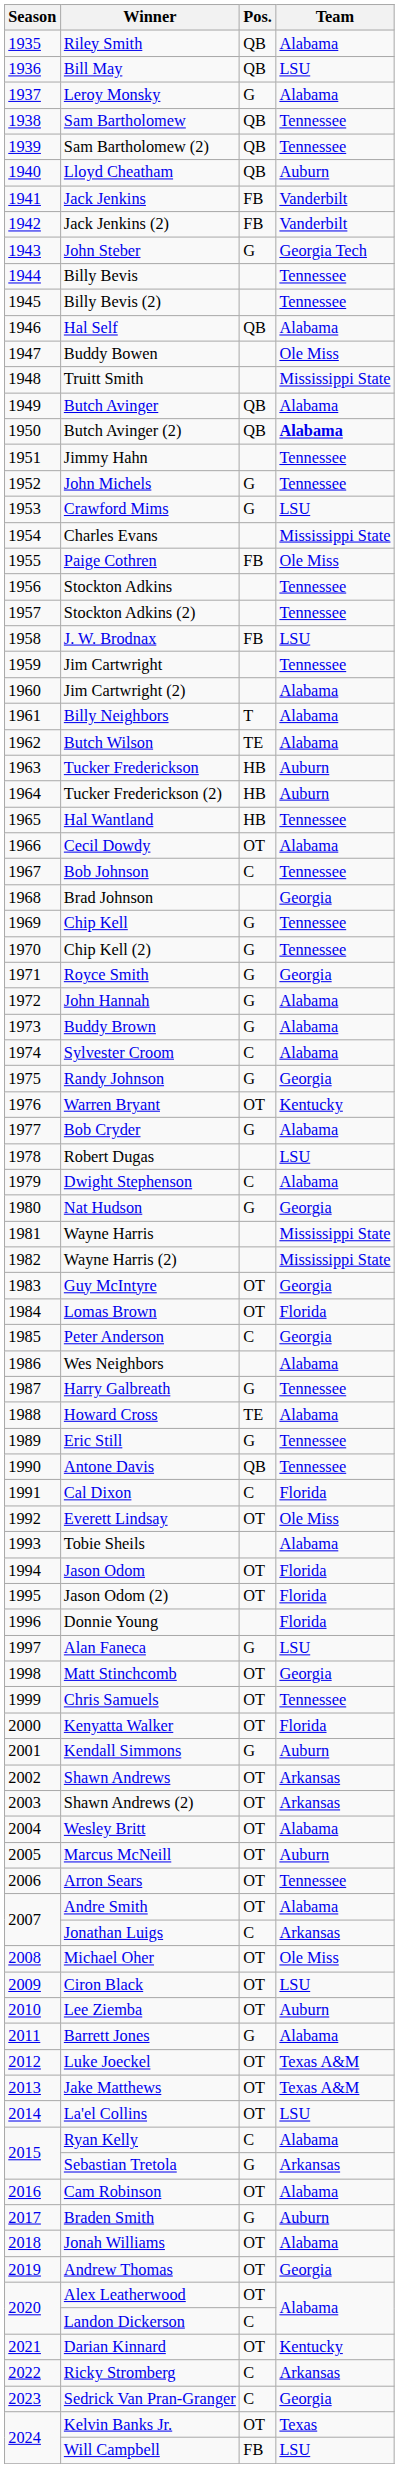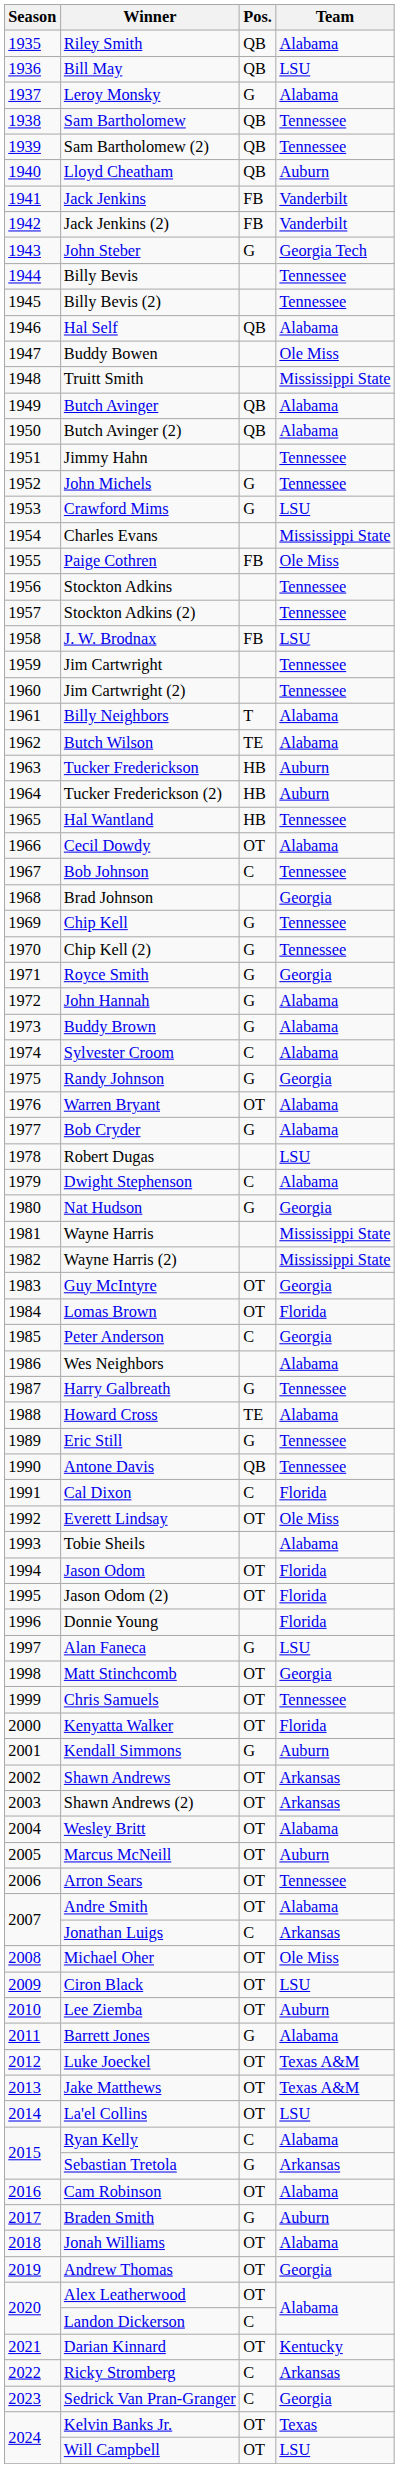 <table class="wikitable sortable">
 <tr>
 <th>Season</th>
 <th>Winner</th>
 <th>Pos.</th>
 <th>Team</th>
 </tr>
 <tr>
 <td><a href='#'>1935</a></td>
 <td><a href='#'>Riley Smith</a></td>
 <td>QB</td>
 <td><a href='#'>Alabama</a></td>
 </tr>
 <tr>
 <td><a href='#'>1936</a></td>
 <td><a href='#'>Bill May</a></td>
 <td>QB</td>
 <td><a href='#'>LSU</a></td>
 </tr>
 <tr>
 <td><a href='#'>1937</a></td>
 <td><a href='#'>Leroy Monsky</a></td>
 <td>G</td>
 <td><a href='#'>Alabama</a></td>
 </tr>
 <tr>
 <td><a href='#'>1938</a></td>
 <td><a href='#'>Sam Bartholomew</a></td>
 <td>QB</td>
 <td><a href='#'>Tennessee</a></td>
 </tr>
 <tr>
 <td><a href='#'>1939</a></td>
 <td>Sam Bartholomew (2)</td>
 <td>QB</td>
 <td><a href='#'>Tennessee</a></td>
 </tr>
 <tr>
 <td><a href='#'>1940</a></td>
 <td><a href='#'>Lloyd Cheatham</a></td>
 <td>QB</td>
 <td><a href='#'>Auburn</a></td>
 </tr>
 <tr>
 <td><a href='#'>1941</a></td>
 <td><a href='#'>Jack Jenkins</a></td>
 <td>FB</td>
 <td><a href='#'>Vanderbilt</a></td>
 </tr>
 <tr>
 <td><a href='#'>1942</a></td>
 <td>Jack Jenkins (2)</td>
 <td>FB</td>
 <td><a href='#'>Vanderbilt</a></td>
 </tr>
 <tr>
 <td><a href='#'>1943</a></td>
 <td><a href='#'>John Steber</a></td>
 <td>G</td>
 <td><a href='#'>Georgia Tech</a></td>
 </tr>
 <tr>
 <td><a href='#'>1944</a></td>
 <td>Billy Bevis</td>
 <td></td>
 <td><a href='#'>Tennessee</a></td>
 </tr>
 <tr>
 <td>1945</td>
 <td>Billy Bevis (2)</td>
 <td></td>
 <td><a href='#'>Tennessee</a></td>
 </tr>
 <tr>
 <td>1946</td>
 <td><a href='#'>Hal Self</a></td>
 <td>QB</td>
 <td><a href='#'>Alabama</a></td>
 </tr>
 <tr>
 <td>1947</td>
 <td>Buddy Bowen</td>
 <td></td>
 <td><a href='#'>Ole Miss</a></td>
 </tr>
 <tr>
 <td>1948</td>
 <td>Truitt Smith</td>
 <td></td>
 <td><a href='#'>Mississippi State</a></td>
 </tr>
 <tr>
 <td>1949</td>
 <td><a href='#'>Butch Avinger</a></td>
 <td>QB</td>
 <td><a href='#'>Alabama</a></td>
 </tr>
 <tr>
 <td>1950</td>
 <td>Butch Avinger (2)</td>
 <td>QB</td>
-<td><strong><a href='#'>Alabama</a></strong></td>
+<td><a href='#'>Alabama</a></td>
 </tr>
 <tr>
 <td>1951</td>
 <td>Jimmy Hahn</td>
 <td></td>
 <td><a href='#'>Tennessee</a></td>
 </tr>
 <tr>
 <td>1952</td>
 <td><a href='#'>John Michels</a></td>
 <td>G</td>
 <td><a href='#'>Tennessee</a></td>
 </tr>
 <tr>
 <td>1953</td>
 <td><a href='#'>Crawford Mims</a></td>
 <td>G</td>
 <td><a href='#'>LSU</a></td>
 </tr>
 <tr>
 <td>1954</td>
 <td>Charles Evans</td>
 <td></td>
 <td><a href='#'>Mississippi State</a></td>
 </tr>
 <tr>
 <td>1955</td>
 <td><a href='#'>Paige Cothren</a></td>
 <td>FB</td>
 <td><a href='#'>Ole Miss</a></td>
 </tr>
 <tr>
 <td>1956</td>
 <td>Stockton Adkins</td>
 <td></td>
 <td><a href='#'>Tennessee</a></td>
 </tr>
 <tr>
 <td>1957</td>
 <td>Stockton Adkins (2)</td>
 <td></td>
 <td><a href='#'>Tennessee</a></td>
 </tr>
 <tr>
 <td>1958</td>
 <td><a href='#'>J. W. Brodnax</a></td>
 <td>FB</td>
 <td><a href='#'>LSU</a></td>
 </tr>
 <tr>
 <td>1959</td>
 <td>Jim Cartwright</td>
 <td></td>
 <td><a href='#'>Tennessee</a></td>
 </tr>
 <tr>
 <td>1960</td>
 <td>Jim Cartwright (2)</td>
 <td></td>
-<td><a href='#'>Alabama</a></td>
+<td><a href='#'>Tennessee</a></td>
 </tr>
 <tr>
 <td>1961</td>
 <td><a href='#'>Billy Neighbors</a></td>
 <td>T</td>
 <td><a href='#'>Alabama</a></td>
 </tr>
 <tr>
 <td>1962</td>
 <td><a href='#'>Butch Wilson</a></td>
 <td>TE</td>
 <td><a href='#'>Alabama</a></td>
 </tr>
 <tr>
 <td>1963</td>
 <td><a href='#'>Tucker Frederickson</a></td>
 <td>HB</td>
 <td><a href='#'>Auburn</a></td>
 </tr>
 <tr>
 <td>1964</td>
 <td>Tucker Frederickson (2)</td>
 <td>HB</td>
 <td><a href='#'>Auburn</a></td>
 </tr>
 <tr>
 <td>1965</td>
 <td><a href='#'>Hal Wantland</a></td>
 <td>HB</td>
 <td><a href='#'>Tennessee</a></td>
 </tr>
 <tr>
 <td>1966</td>
 <td><a href='#'>Cecil Dowdy</a></td>
 <td>OT</td>
 <td><a href='#'>Alabama</a></td>
 </tr>
 <tr>
 <td>1967</td>
 <td><a href='#'>Bob Johnson</a></td>
 <td>C</td>
 <td><a href='#'>Tennessee</a></td>
 </tr>
 <tr>
 <td>1968</td>
 <td>Brad Johnson</td>
 <td></td>
 <td><a href='#'>Georgia</a></td>
 </tr>
 <tr>
 <td>1969</td>
 <td><a href='#'>Chip Kell</a></td>
 <td>G</td>
 <td><a href='#'>Tennessee</a></td>
 </tr>
 <tr>
 <td>1970</td>
 <td>Chip Kell (2)</td>
 <td>G</td>
 <td><a href='#'>Tennessee</a></td>
 </tr>
 <tr>
 <td>1971</td>
 <td><a href='#'>Royce Smith</a></td>
 <td>G</td>
 <td><a href='#'>Georgia</a></td>
 </tr>
 <tr>
 <td>1972</td>
 <td><a href='#'>John Hannah</a></td>
 <td>G</td>
 <td><a href='#'>Alabama</a></td>
 </tr>
 <tr>
 <td>1973</td>
 <td><a href='#'>Buddy Brown</a></td>
 <td>G</td>
 <td><a href='#'>Alabama</a></td>
 </tr>
 <tr>
 <td>1974</td>
 <td><a href='#'>Sylvester Croom</a></td>
 <td>C</td>
 <td><a href='#'>Alabama</a></td>
 </tr>
 <tr>
 <td>1975</td>
 <td><a href='#'>Randy Johnson</a></td>
 <td>G</td>
 <td><a href='#'>Georgia</a></td>
 </tr>
 <tr>
 <td>1976</td>
 <td><a href='#'>Warren Bryant</a></td>
 <td>OT</td>
-<td><a href='#'>Kentucky</a></td>
+<td><a href='#'>Alabama</a></td>
 </tr>
 <tr>
 <td>1977</td>
 <td><a href='#'>Bob Cryder</a></td>
 <td>G</td>
 <td><a href='#'>Alabama</a></td>
 </tr>
 <tr>
 <td>1978</td>
 <td>Robert Dugas</td>
 <td></td>
 <td><a href='#'>LSU</a></td>
 </tr>
 <tr>
 <td>1979</td>
 <td><a href='#'>Dwight Stephenson</a></td>
 <td>C</td>
 <td><a href='#'>Alabama</a></td>
 </tr>
 <tr>
 <td>1980</td>
 <td><a href='#'>Nat Hudson</a></td>
 <td>G</td>
 <td><a href='#'>Georgia</a></td>
 </tr>
 <tr>
 <td>1981</td>
 <td>Wayne Harris</td>
 <td></td>
 <td><a href='#'>Mississippi State</a></td>
 </tr>
 <tr>
 <td>1982</td>
 <td>Wayne Harris (2)</td>
 <td></td>
 <td><a href='#'>Mississippi State</a></td>
 </tr>
 <tr>
 <td>1983</td>
 <td><a href='#'>Guy McIntyre</a></td>
 <td>OT</td>
 <td><a href='#'>Georgia</a></td>
 </tr>
 <tr>
 <td>1984</td>
 <td><a href='#'>Lomas Brown</a></td>
 <td>OT</td>
 <td><a href='#'>Florida</a></td>
 </tr>
 <tr>
 <td>1985</td>
 <td><a href='#'>Peter Anderson</a></td>
 <td>C</td>
 <td><a href='#'>Georgia</a></td>
 </tr>
 <tr>
 <td>1986</td>
 <td>Wes Neighbors</td>
 <td></td>
 <td><a href='#'>Alabama</a></td>
 </tr>
 <tr>
 <td>1987</td>
 <td><a href='#'>Harry Galbreath</a></td>
 <td>G</td>
 <td><a href='#'>Tennessee</a></td>
 </tr>
 <tr>
 <td>1988</td>
 <td><a href='#'>Howard Cross</a></td>
 <td>TE</td>
 <td><a href='#'>Alabama</a></td>
 </tr>
 <tr>
 <td>1989</td>
 <td><a href='#'>Eric Still</a></td>
 <td>G</td>
 <td><a href='#'>Tennessee</a></td>
 </tr>
 <tr>
 <td>1990</td>
 <td><a href='#'>Antone Davis</a></td>
 <td>QB</td>
 <td><a href='#'>Tennessee</a></td>
 </tr>
 <tr>
 <td>1991</td>
 <td><a href='#'>Cal Dixon</a></td>
 <td>C</td>
 <td><a href='#'>Florida</a></td>
 </tr>
 <tr>
 <td>1992</td>
 <td><a href='#'>Everett Lindsay</a></td>
 <td>OT</td>
 <td><a href='#'>Ole Miss</a></td>
 </tr>
 <tr>
 <td>1993</td>
 <td>Tobie Sheils</td>
 <td></td>
 <td><a href='#'>Alabama</a></td>
 </tr>
 <tr>
 <td>1994</td>
 <td><a href='#'>Jason Odom</a></td>
 <td>OT</td>
 <td><a href='#'>Florida</a></td>
 </tr>
 <tr>
 <td>1995</td>
 <td>Jason Odom (2)</td>
 <td>OT</td>
 <td><a href='#'>Florida</a></td>
 </tr>
 <tr>
 <td>1996</td>
 <td>Donnie Young</td>
 <td></td>
 <td><a href='#'>Florida</a></td>
 </tr>
 <tr>
 <td>1997</td>
 <td><a href='#'>Alan Faneca</a></td>
 <td>G</td>
 <td><a href='#'>LSU</a></td>
 </tr>
 <tr>
 <td>1998</td>
 <td><a href='#'>Matt Stinchcomb</a></td>
 <td>OT</td>
 <td><a href='#'>Georgia</a></td>
 </tr>
 <tr>
 <td>1999</td>
 <td><a href='#'>Chris Samuels</a></td>
 <td>OT</td>
 <td><a href='#'>Tennessee</a></td>
 </tr>
 <tr>
 <td>2000</td>
 <td><a href='#'>Kenyatta Walker</a></td>
 <td>OT</td>
 <td><a href='#'>Florida</a></td>
 </tr>
 <tr>
 <td>2001</td>
 <td><a href='#'>Kendall Simmons</a></td>
 <td>G</td>
 <td><a href='#'>Auburn</a></td>
 </tr>
 <tr>
 <td>2002</td>
 <td><a href='#'>Shawn Andrews</a></td>
 <td>OT</td>
 <td><a href='#'>Arkansas</a></td>
 </tr>
 <tr>
 <td>2003</td>
 <td>Shawn Andrews (2)</td>
 <td>OT</td>
 <td><a href='#'>Arkansas</a></td>
 </tr>
 <tr>
 <td>2004</td>
 <td><a href='#'>Wesley Britt</a></td>
 <td>OT</td>
 <td><a href='#'>Alabama</a></td>
 </tr>
 <tr>
 <td>2005</td>
 <td><a href='#'>Marcus McNeill</a></td>
 <td>OT</td>
 <td><a href='#'>Auburn</a></td>
 </tr>
 <tr>
 <td>2006</td>
 <td><a href='#'>Arron Sears</a></td>
 <td>OT</td>
 <td><a href='#'>Tennessee</a></td>
 </tr>
 <tr>
 <td rowspan="2">2007</td>
 <td><a href='#'>Andre Smith</a></td>
 <td>OT</td>
 <td><a href='#'>Alabama</a></td>
 </tr>
 <tr>
 <td><a href='#'>Jonathan Luigs</a></td>
 <td>C</td>
 <td><a href='#'>Arkansas</a></td>
 </tr>
 <tr>
 <td><a href='#'>2008</a></td>
 <td><a href='#'>Michael Oher</a></td>
 <td>OT</td>
 <td><a href='#'>Ole Miss</a></td>
 </tr>
 <tr>
 <td><a href='#'>2009</a></td>
 <td><a href='#'>Ciron Black</a></td>
 <td>OT</td>
 <td><a href='#'>LSU</a></td>
 </tr>
 <tr>
 <td><a href='#'>2010</a></td>
 <td><a href='#'>Lee Ziemba</a></td>
 <td>OT</td>
 <td><a href='#'>Auburn</a></td>
 </tr>
 <tr>
 <td><a href='#'>2011</a></td>
 <td><a href='#'>Barrett Jones</a></td>
 <td>G</td>
 <td><a href='#'>Alabama</a></td>
 </tr>
 <tr>
 <td><a href='#'>2012</a></td>
 <td><a href='#'>Luke Joeckel</a></td>
 <td>OT</td>
 <td><a href='#'>Texas A&M</a></td>
 </tr>
 <tr>
 <td><a href='#'>2013</a></td>
 <td><a href='#'>Jake Matthews</a></td>
 <td>OT</td>
 <td><a href='#'>Texas A&M</a></td>
 </tr>
 <tr>
 <td><a href='#'>2014</a></td>
 <td><a href='#'>La'el Collins</a></td>
 <td>OT</td>
 <td><a href='#'>LSU</a></td>
 </tr>
 <tr>
 <td rowspan="2"><a href='#'>2015</a></td>
 <td><a href='#'>Ryan Kelly</a></td>
 <td>C</td>
 <td><a href='#'>Alabama</a></td>
 </tr>
 <tr>
 <td><a href='#'>Sebastian Tretola</a></td>
 <td>G</td>
 <td><a href='#'>Arkansas</a></td>
 </tr>
 <tr>
 <td><a href='#'>2016</a></td>
 <td><a href='#'>Cam Robinson</a></td>
 <td>OT</td>
 <td><a href='#'>Alabama</a></td>
 </tr>
 <tr>
 <td><a href='#'>2017</a></td>
 <td><a href='#'>Braden Smith</a></td>
 <td>G</td>
 <td><a href='#'>Auburn</a></td>
 </tr>
 <tr>
 <td><a href='#'>2018</a></td>
 <td><a href='#'>Jonah Williams</a></td>
 <td>OT</td>
 <td><a href='#'>Alabama</a></td>
 </tr>
 <tr>
 <td><a href='#'>2019</a></td>
 <td><a href='#'>Andrew Thomas</a></td>
 <td>OT</td>
 <td><a href='#'>Georgia</a></td>
 </tr>
 <tr>
 <td rowspan="2"><a href='#'>2020</a></td>
 <td><a href='#'>Alex Leatherwood</a></td>
 <td>OT</td>
 <td rowspan="2"><a href='#'>Alabama</a></td>
 </tr>
 <tr>
 <td><a href='#'>Landon Dickerson</a></td>
 <td>C</td>
 </tr>
 <tr>
 <td><a href='#'>2021</a></td>
 <td><a href='#'>Darian Kinnard</a></td>
 <td>OT</td>
 <td><a href='#'>Kentucky</a></td>
 </tr>
 <tr>
 <td><a href='#'>2022</a></td>
 <td><a href='#'>Ricky Stromberg</a></td>
 <td>C</td>
 <td><a href='#'>Arkansas</a></td>
 </tr>
 <tr>
 <td><a href='#'>2023</a></td>
 <td><a href='#'>Sedrick Van Pran-Granger</a></td>
 <td>C</td>
 <td><a href='#'>Georgia</a></td>
 </tr>
 <tr>
 <td rowspan="2"><a href='#'>2024</a></td>
 <td><a href='#'>Kelvin Banks Jr.</a></td>
 <td>OT</td>
 <td><a href='#'>Texas</a></td>
 </tr>
 <tr>
 <td><a href='#'>Will Campbell</a></td>
-<td>FB</td>
+<td>OT</td>
 <td><a href='#'>LSU</a></td>
 </tr>
 </table>
